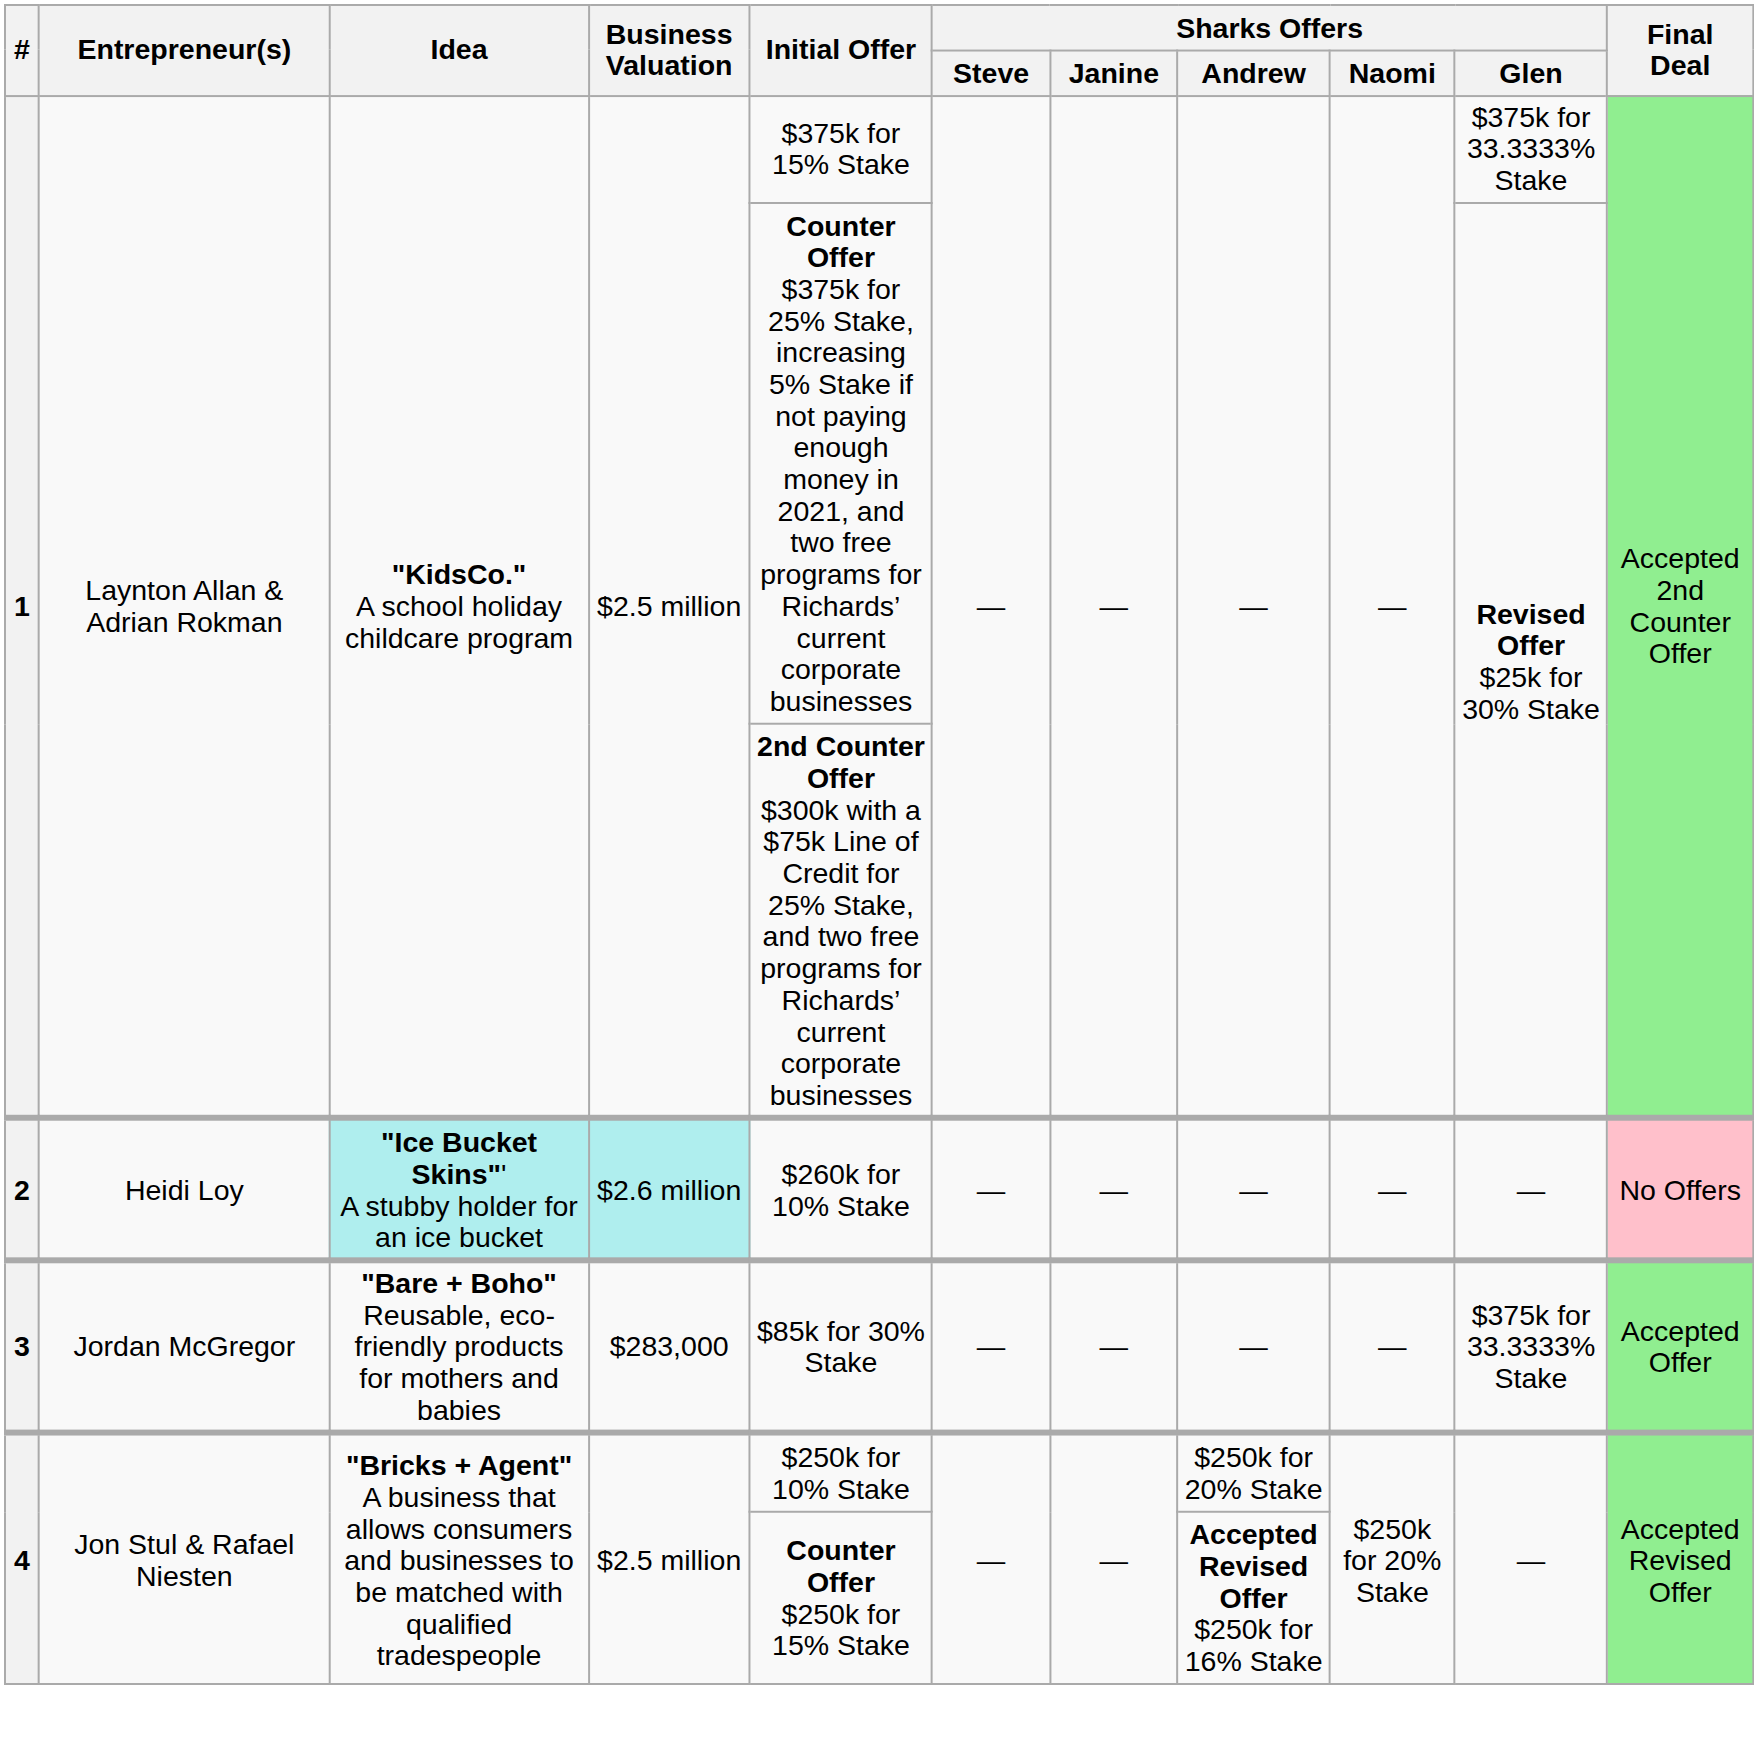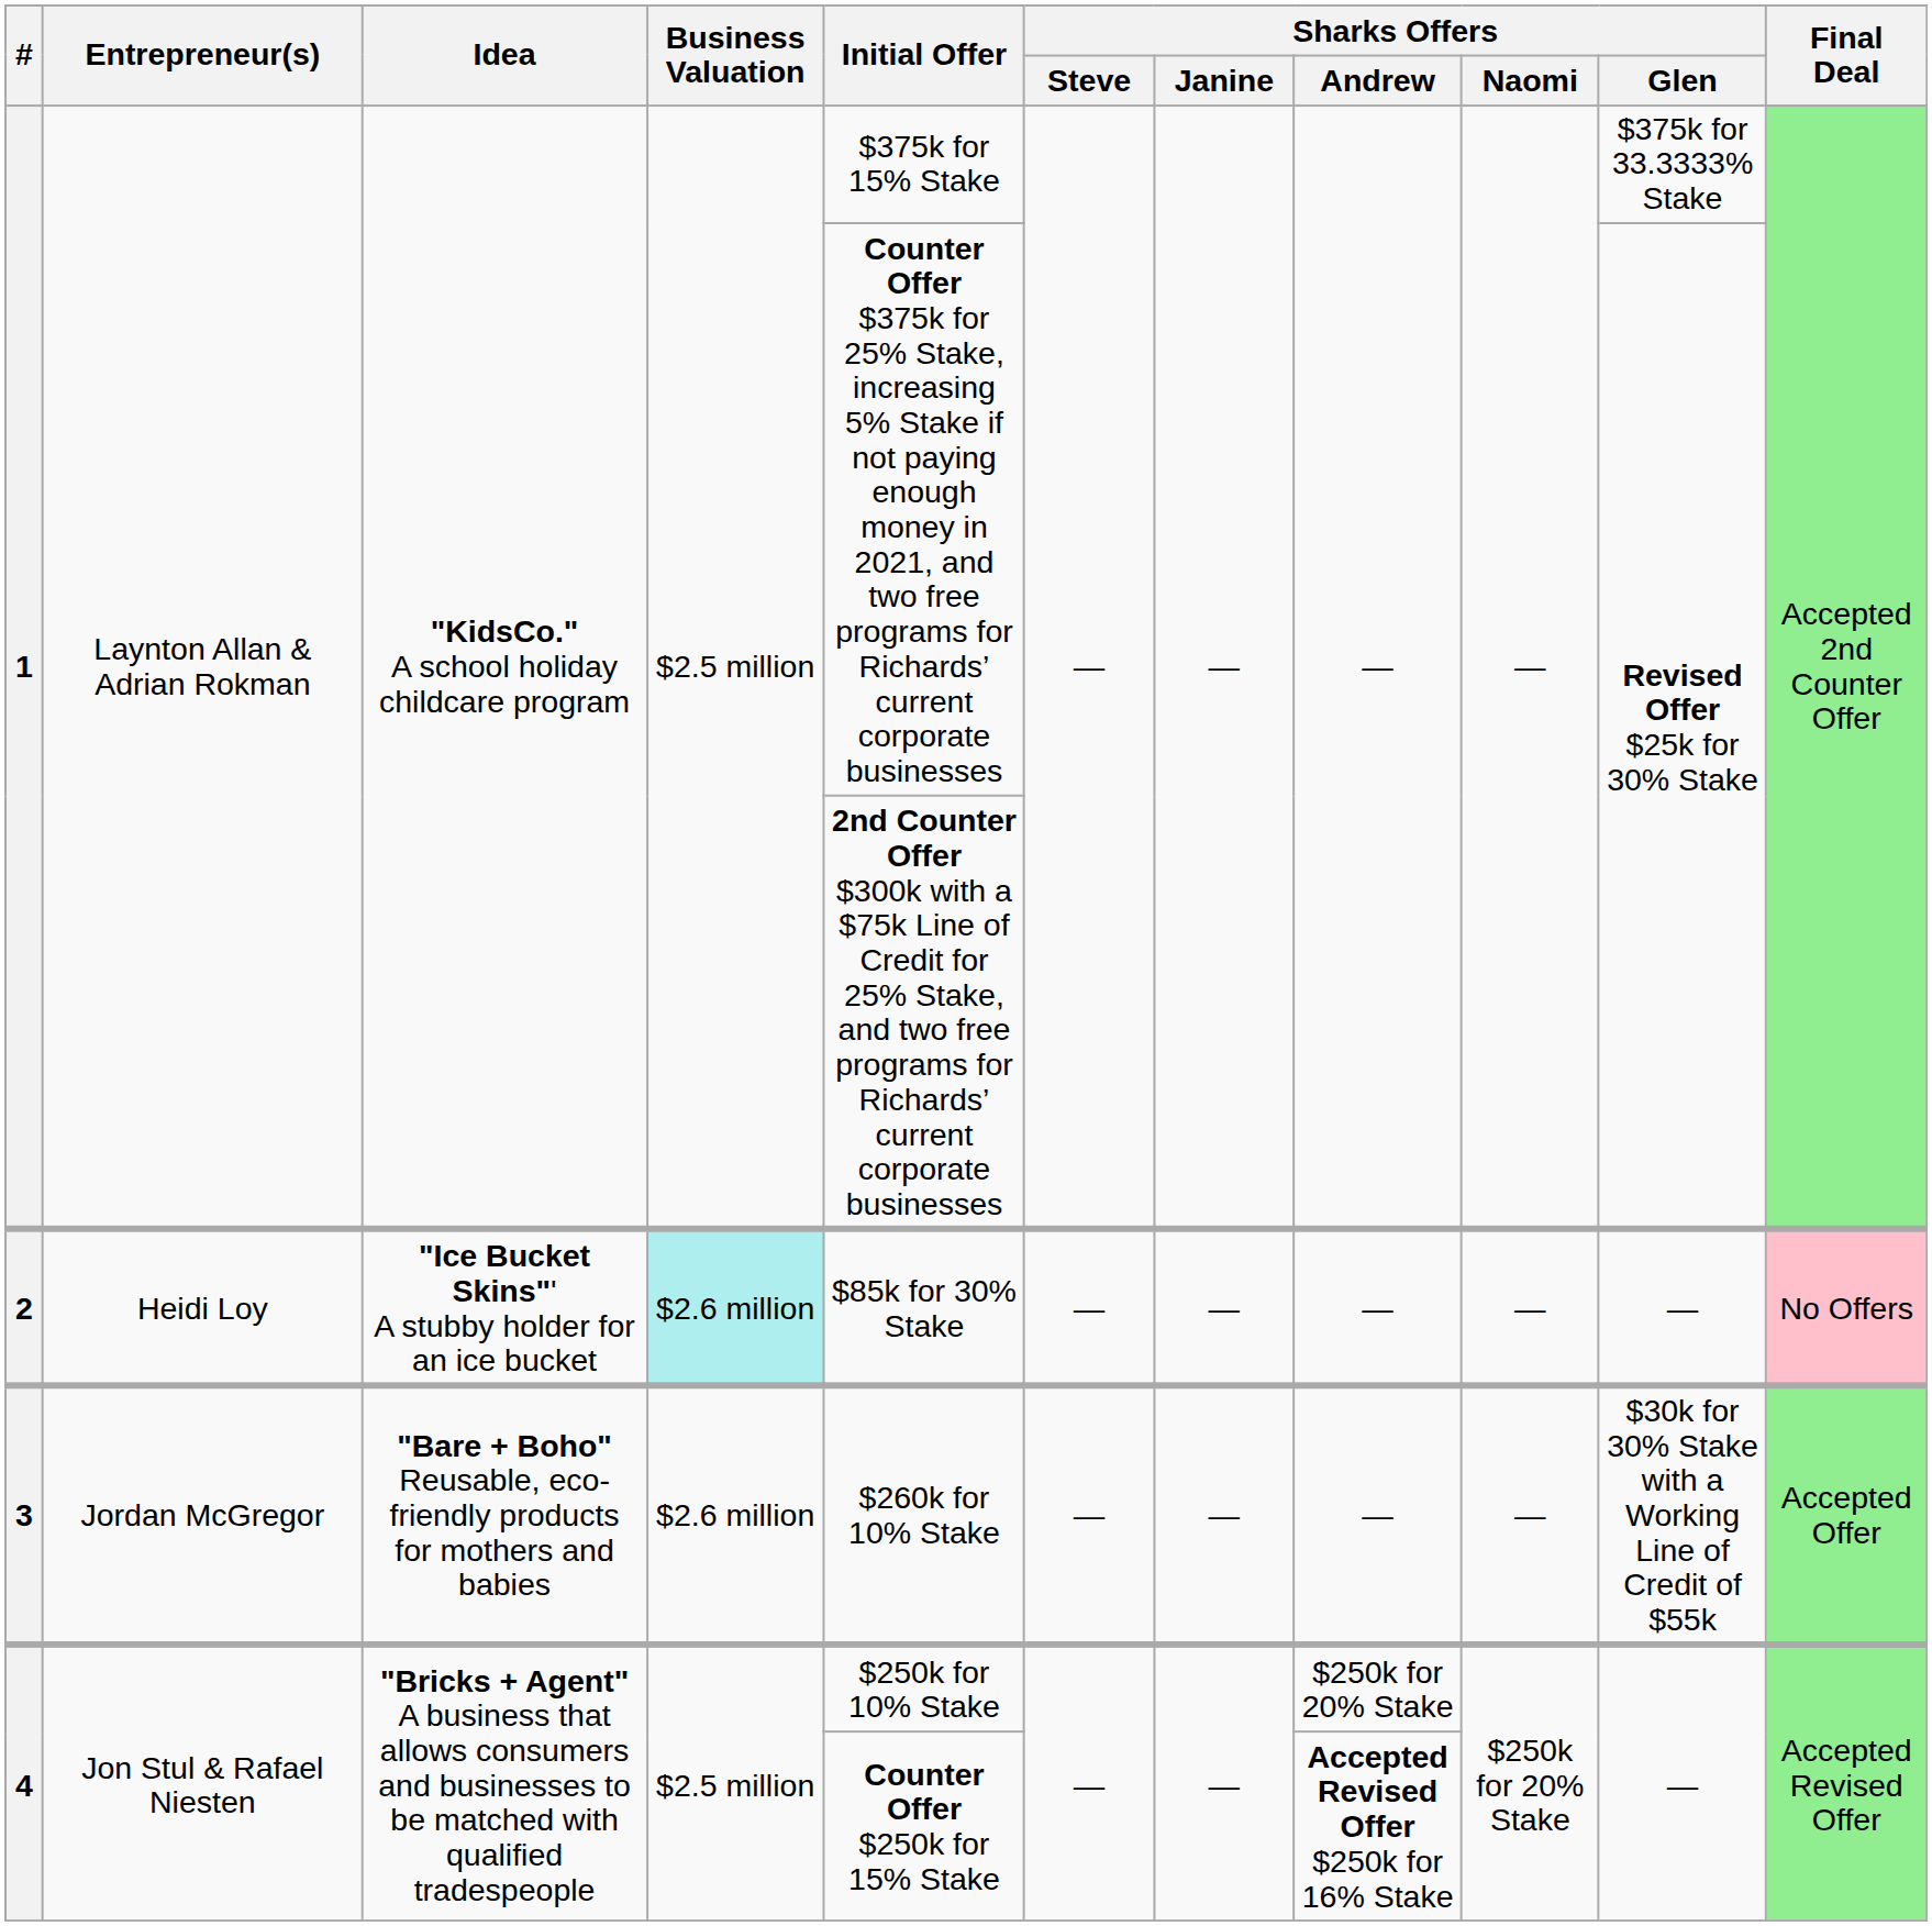 <table class="wikitable plainrowheaders" style="font-size:90%; text-align:center; width: 100%; margin-left: auto; margin-right: auto;">
 <tr>
 <th scope="col" bgcolor="lightgrey" rowspan="2" width="15" align="center">#</th>
 <th scope="col" bgcolor="lightgrey" rowspan="2" width="200" align="center">Entrepreneur(s)</th>
 <th scope="col" bgcolor="lightgrey" rowspan="2" width="200" align="center">Idea</th>
 <th scope="col" bgcolor="lightgrey" rowspan="2" width="95" align="center">Business Valuation</th>
 <th scope="col" bgcolor="lightgrey" rowspan="2" width="110" align="center">Initial Offer</th>
 <th scope="col" bgcolor="lightgrey" colspan="5">Sharks Offers</th>
 <th scope="col" bgcolor="lightgrey" rowspan="2" width="80" align="center">Final Deal</th>
 </tr>
 <tr>
 <th width="80" align="center"><strong>Steve</strong></th>
 <th width="80" align="center"><strong>Janine</strong></th>
 <th width="80" align="center"><strong>Andrew</strong></th>
 <th width="80" align="center"><strong>Naomi</strong></th>
 <th width="80" align="center"><strong>Glen</strong></th>
 </tr>
 <tr>
 <th rowspan="3">1</th>
 <td rowspan="3">Laynton Allan & Adrian Rokman</td>
 <td rowspan="3"><strong>"KidsCo."</strong><br> A school holiday childcare program</td>
 <td rowspan="3">$2.5 million</td>
 <td>$375k for 15% Stake</td>
 <td rowspan="3">—</td>
 <td rowspan="3">—</td>
 <td rowspan="3">—</td>
 <td rowspan="3">—</td>
 <td>$375k for 33.3333% Stake</td>
 <td rowspan="3" bgcolor="lightgreen">Accepted 2nd Counter Offer</td>
 </tr>
 <tr>
 <td><strong>Counter Offer</strong><br>$375k for 25% Stake, increasing 5% Stake if not paying enough money in 2021, and two free programs for Richards’ current corporate businesses</td>
 <td rowspan="2"><strong>Revised Offer</strong><br>$25k for 30% Stake</td>
 </tr>
 <tr>
 <td><strong>2nd Counter Offer</strong><br>$300k with a $75k Line of Credit for 25% Stake, and two free programs for Richards’ current corporate businesses</td>
 </tr>
 <tr>
 </tr>
 <tr style="border-top:3px solid #aaa;">
 <th>2</th>
 <td>Heidi Loy</td>
-<td style="background: paleturquoise;"><strong>"Ice Bucket Skins"</strong>'<br> A stubby holder for an ice bucket</td>
+<td><strong>"Ice Bucket Skins"</strong>'<br> A stubby holder for an ice bucket</td>
 <td style="background: paleturquoise;">$2.6 million</td>
-<td>$260k for 10% Stake</td>
+<td>$85k for 30% Stake</td>
 <td>—</td>
 <td>—</td>
 <td>—</td>
 <td>—</td>
 <td>—</td>
 <td bgcolor="pink">No Offers</td>
 </tr>
 <tr>
 </tr>
 <tr style="border-top:3px solid #aaa;">
 <th>3</th>
 <td>Jordan McGregor</td>
 <td><strong>"Bare + Boho"</strong><br> Reusable, eco-friendly products for mothers and babies</td>
-<td>$283,000</td>
-<td>$85k for 30% Stake</td>
+<td>$2.6 million</td>
+<td>$260k for 10% Stake</td>
 <td>—</td>
 <td>—</td>
 <td>—</td>
 <td>—</td>
-<td>$375k for 33.3333% Stake</td>
+<td>$30k for 30% Stake with a Working Line of Credit of $55k</td>
 <td bgcolor="lightgreen">Accepted Offer</td>
 </tr>
 <tr>
 </tr>
 <tr style="border-top:3px solid #aaa;">
 <th rowspan="2">4</th>
 <td rowspan="2">Jon Stul & Rafael Niesten</td>
 <td rowspan="2"><strong>"Bricks + Agent"</strong><br> A business that allows consumers and businesses to be matched with qualified tradespeople</td>
 <td rowspan="2">$2.5 million</td>
 <td>$250k for 10% Stake</td>
 <td rowspan="2">—</td>
 <td rowspan="2">—</td>
 <td>$250k for 20% Stake</td>
 <td rowspan="2">$250k for 20% Stake</td>
 <td rowspan="2">—</td>
 <td rowspan="2" bgcolor="lightgreen">Accepted Revised Offer</td>
 </tr>
 <tr>
 <td><strong>Counter Offer</strong><br>$250k for 15% Stake</td>
 <td><strong>Accepted Revised Offer</strong><br>$250k for 16% Stake</td>
 </tr>
 <tr>
 </tr>
 </table>
